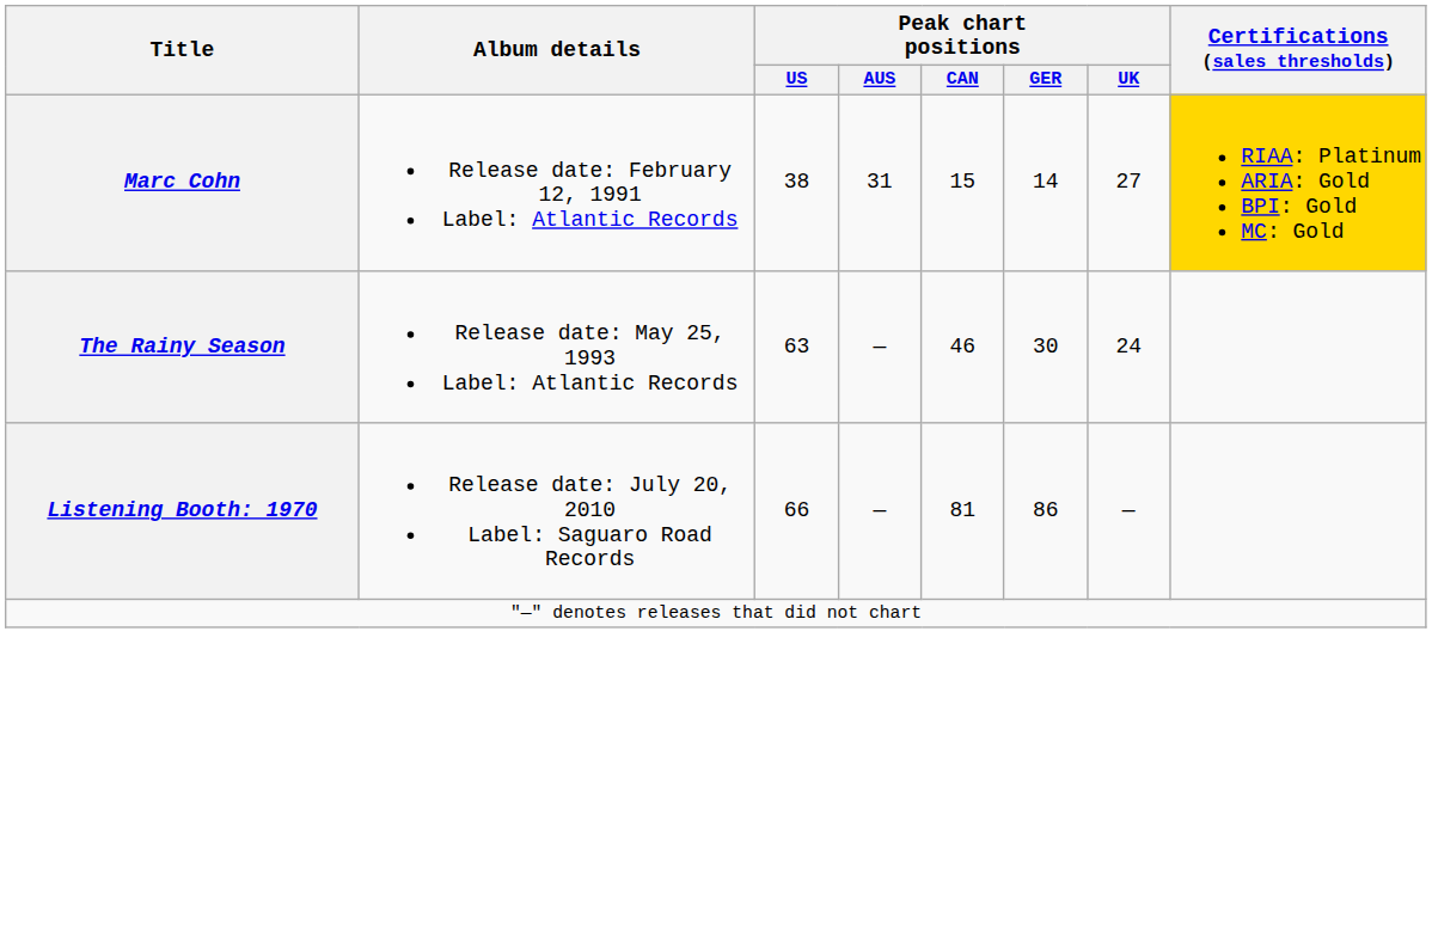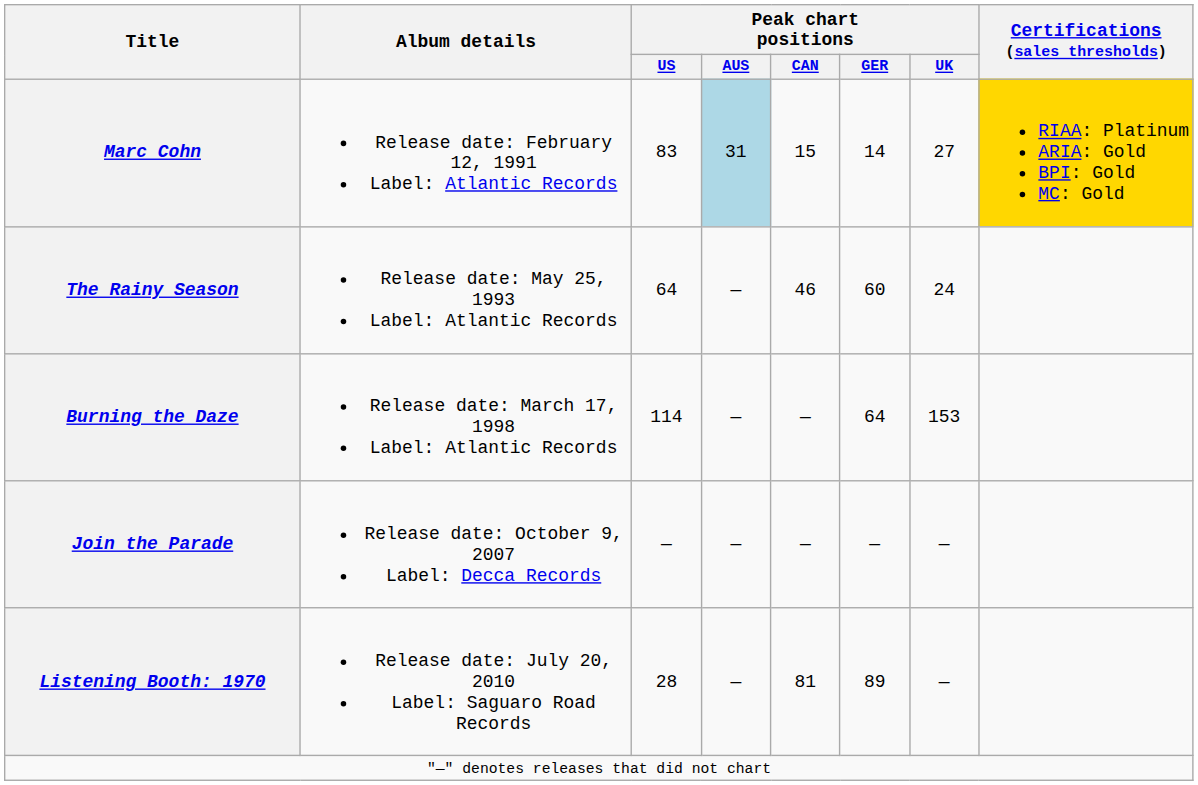 <table class="wikitable plainrowheaders" style="text-align:center;">
 <tr>
 <th rowspan=2 style="width:16em;">Title</th>
 <th rowspan=2 style="width:18em;">Album details</th>
 <th colspan=5>Peak chart<br>positions</th>
 <th rowspan=2><a href='#'>Certifications</a><br><small>(<a href='#'>sales thresholds</a>)</small></th>
 </tr>
 <tr style="font-size:smaller;">
 <th style="width:45px;"><a href='#'>US</a></th>
 <th style="width:45px;"><a href='#'>AUS</a></th>
 <th style="width:45px;"><a href='#'>CAN</a></th>
 <th style="width:45px;"><a href='#'>GER</a></th>
 <th style="width:45px;"><a href='#'>UK</a></th>
 </tr>
 <tr>
 <th scope=row><em><a href='#'>Marc Cohn</a></em></th>
 <td><br><ul><li>Release date: February 12, 1991</li><li>Label: <a href='#'>Atlantic Records</a></li></ul></td>
-<td>38</td>
-<td>31</td>
+<td>83</td>
+<td style="background: lightblue;">31</td>
 <td>15</td>
 <td>14</td>
 <td>27</td>
 <td style="background: gold; text-align:left;"><br><ul><li><a href='#'>RIAA</a>: Platinum</li><li><a href='#'>ARIA</a>: Gold</li><li><a href='#'>BPI</a>: Gold</li><li><a href='#'>MC</a>: Gold</li></ul></td>
 </tr>
 <tr>
 <th scope=row><em><a href='#'>The Rainy Season</a></em></th>
 <td><br><ul><li>Release date: May 25, 1993</li><li>Label: Atlantic Records</li></ul></td>
-<td>63</td>
+<td>64</td>
 <td>—</td>
 <td>46</td>
-<td>30</td>
+<td>60</td>
 <td>24</td>
+<td></td>
+</tr>
+<tr>
+<th scope=row><em><a href='#'>Burning the Daze</a></em></th>
+<td><br><ul><li>Release date: March 17, 1998</li><li>Label: Atlantic Records</li></ul></td>
+<td>114</td>
+<td>—</td>
+<td>—</td>
+<td>64</td>
+<td>153</td>
+<td></td>
+</tr>
+<tr>
+<th scope=row><em><a href='#'>Join the Parade</a></em></th>
+<td><br><ul><li>Release date: October 9, 2007</li><li>Label: <a href='#'>Decca Records</a></li></ul></td>
+<td>—</td>
+<td>—</td>
+<td>—</td>
+<td>—</td>
+<td>—</td>
 <td></td>
 </tr>
 <tr>
 <th scope=row><em><a href='#'>Listening Booth: 1970</a></em></th>
 <td><br><ul><li>Release date: July 20, 2010</li><li>Label: Saguaro Road Records</li></ul></td>
-<td>66</td>
+<td>28</td>
 <td>—</td>
 <td>81</td>
-<td>86</td>
+<td>89</td>
 <td>—</td>
 <td></td>
 </tr>
 <tr>
 <td colspan="8" style="font-size:8pt">"—" denotes releases that did not chart</td>
 </tr>
 </table>
